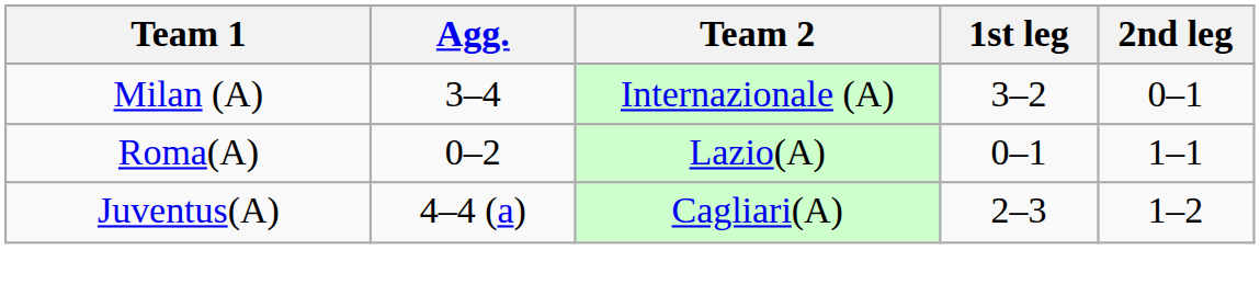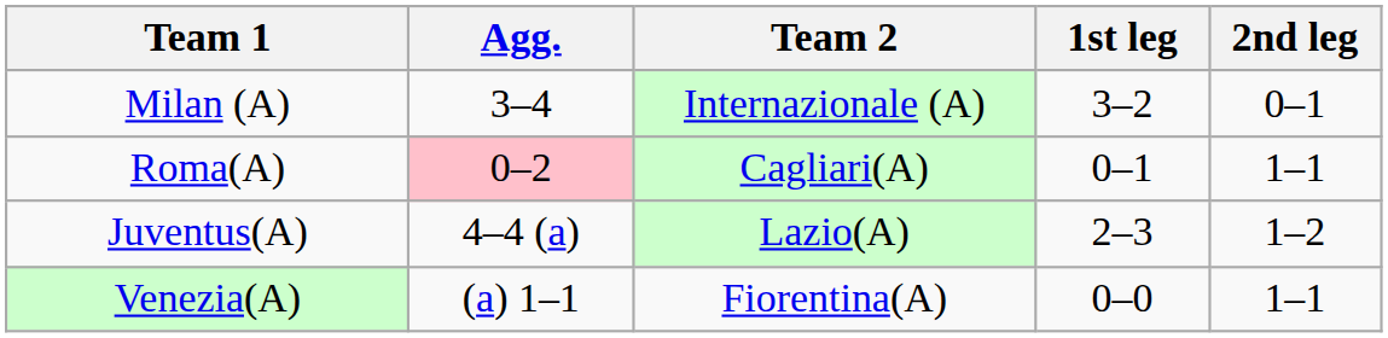 <table class="wikitable" style="text-align: center">
 <tr>
 <th width=150>Team 1</th>
 <th width=80><a href='#'>Agg.</a></th>
 <th width=150>Team 2</th>
 <th width=60>1st leg</th>
 <th width=60>2nd leg</th>
 </tr>
 <tr>
 <td><a href='#'>Milan</a> (A)</td>
 <td>3–4</td>
 <td bgcolor="ccffcc"><a href='#'>Internazionale</a> (A)</td>
 <td>3–2</td>
 <td>0–1</td>
 </tr>
 <tr>
 <td><a href='#'>Roma</a>(A)</td>
-<td>0–2</td>
-<td bgcolor="ccffcc"><a href='#'>Lazio</a>(A)</td>
+<td style="background: pink;">0–2</td>
+<td bgcolor="ccffcc"><a href='#'>Cagliari</a>(A)</td>
 <td>0–1</td>
 <td>1–1</td>
 </tr>
 <tr>
 <td><a href='#'>Juventus</a>(A)</td>
 <td>4–4 (<a href='#'>a</a>)</td>
-<td bgcolor="ccffcc"><a href='#'>Cagliari</a>(A)</td>
+<td bgcolor="ccffcc"><a href='#'>Lazio</a>(A)</td>
 <td>2–3</td>
 <td>1–2</td>
 </tr>
+<tr>
+<td bgcolor="ccffcc"><a href='#'>Venezia</a>(A)</td>
+<td>(<a href='#'>a</a>) 1–1</td>
+<td><a href='#'>Fiorentina</a>(A)</td>
+<td>0–0</td>
+<td>1–1</td>
+</tr>
 </table>
